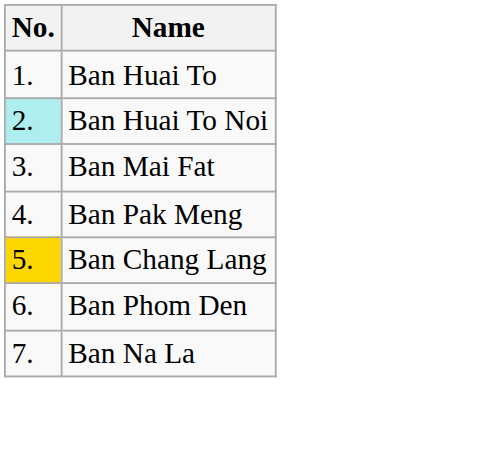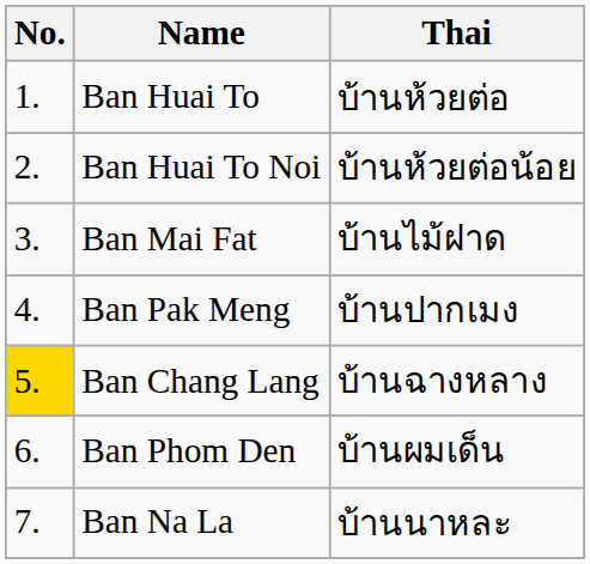 <table class="wikitable sortable">
 <tr>
 <th>No.</th>
 <th>Name</th>
+<th>Thai</th>
 </tr>
 <tr>
 <td>1.</td>
 <td>Ban Huai To</td>
+<td>บ้านห้วยต่อ</td>
 </tr>
 <tr>
-<td style="background: paleturquoise;">2.</td>
+<td>2.</td>
 <td>Ban Huai To Noi</td>
+<td>บ้านห้วยต่อน้อย</td>
 </tr>
 <tr>
 <td>3.</td>
 <td>Ban Mai Fat</td>
+<td>บ้านไม้ฝาด</td>
 </tr>
 <tr>
 <td>4.</td>
 <td>Ban Pak Meng</td>
+<td>บ้านปากเมง</td>
 </tr>
 <tr>
 <td style="background: gold;">5.</td>
 <td>Ban Chang Lang</td>
+<td>บ้านฉางหลาง</td>
 </tr>
 <tr>
 <td>6.</td>
 <td>Ban Phom Den</td>
+<td>บ้านผมเด็น</td>
 </tr>
 <tr>
 <td>7.</td>
 <td>Ban Na La</td>
+<td>บ้านนาหละ</td>
 </tr>
 </table>
